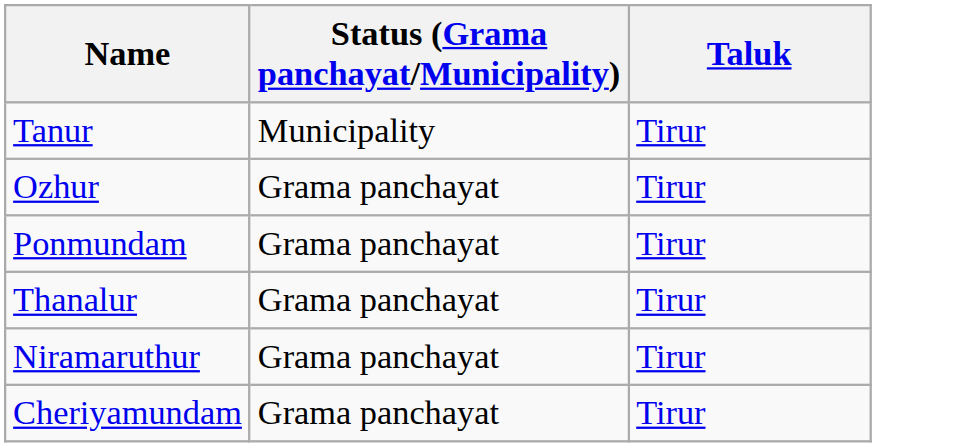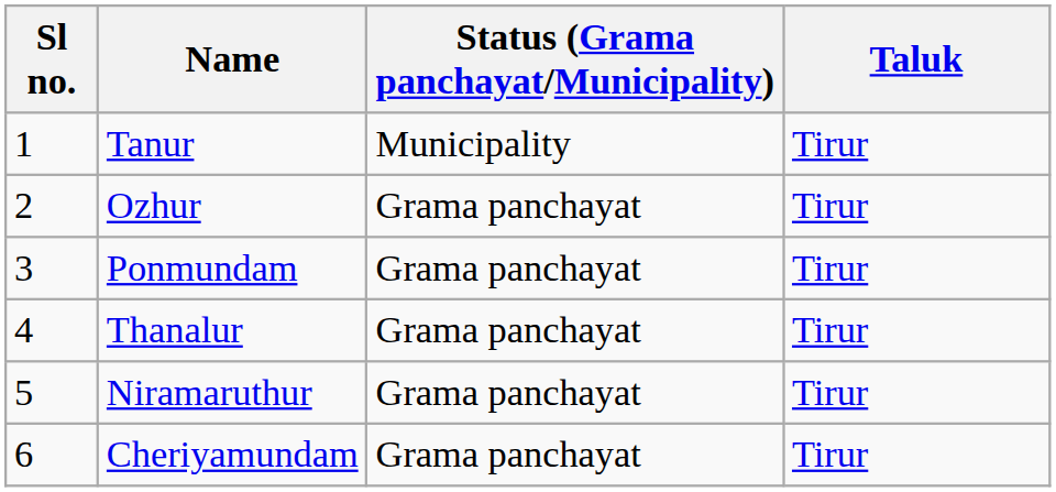 <table class="wikitable sortable" style="font-size: 95%;">
 <tr>
+<th width="30px">Sl no.</th>
 <th width="100px">Name</th>
 <th width="130px">Status (<a href='#'>Grama panchayat</a>/<a href='#'>Municipality</a>)</th>
 <th width="100px"><a href='#'>Taluk</a></th>
 </tr>
 <tr>
+<td>1</td>
 <td><a href='#'>Tanur</a></td>
 <td>Municipality</td>
 <td><a href='#'>Tirur</a></td>
 </tr>
 <tr>
+<td>2</td>
 <td><a href='#'>Ozhur</a></td>
 <td>Grama panchayat</td>
 <td><a href='#'>Tirur</a></td>
 </tr>
 <tr>
+<td>3</td>
 <td><a href='#'>Ponmundam</a></td>
 <td>Grama panchayat</td>
 <td><a href='#'>Tirur</a></td>
 </tr>
 <tr>
+<td>4</td>
 <td><a href='#'>Thanalur</a></td>
 <td>Grama panchayat</td>
 <td><a href='#'>Tirur</a></td>
 </tr>
 <tr>
+<td>5</td>
 <td><a href='#'>Niramaruthur</a></td>
 <td>Grama panchayat</td>
 <td><a href='#'>Tirur</a></td>
 </tr>
 <tr>
+<td>6</td>
 <td><a href='#'>Cheriyamundam</a></td>
 <td>Grama panchayat</td>
 <td><a href='#'>Tirur</a></td>
 </tr>
 </table>
